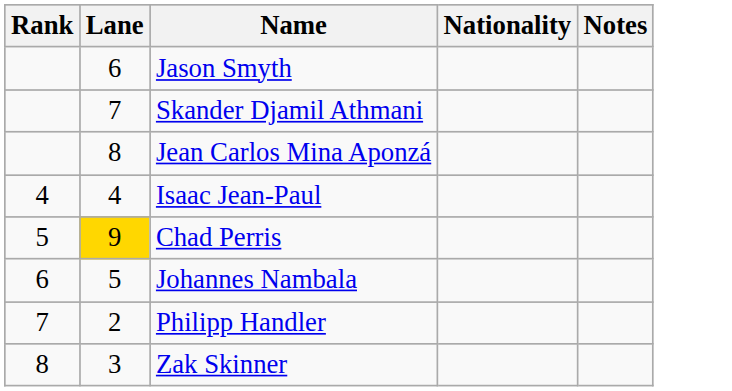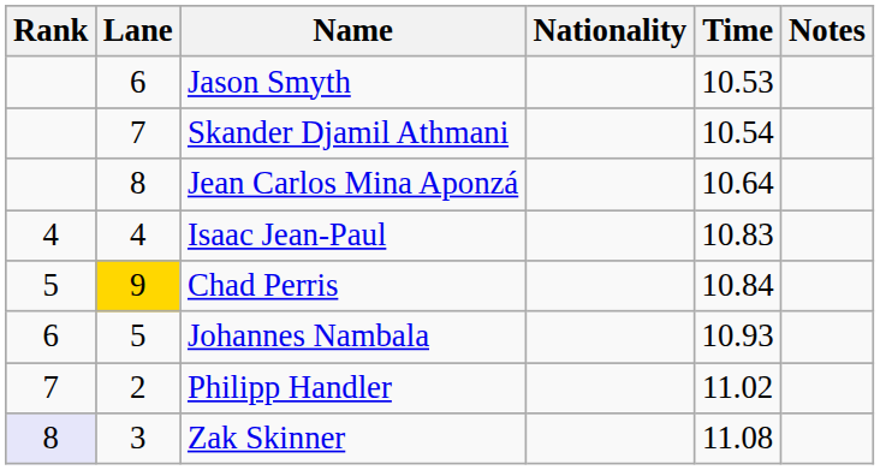 <table class="wikitable sortable" style="text-align:center">
 <tr>
 <th>Rank</th>
 <th>Lane</th>
 <th>Name</th>
 <th>Nationality</th>
+<th>Time</th>
 <th>Notes</th>
 </tr>
 <tr>
 <td></td>
 <td>6</td>
 <td align="left"><a href='#'>Jason Smyth</a></td>
 <td align="left"></td>
+<td>10.53</td>
 <td></td>
 </tr>
 <tr>
 <td></td>
 <td>7</td>
 <td align="left"><a href='#'>Skander Djamil Athmani</a></td>
 <td align="left"></td>
+<td>10.54</td>
 <td></td>
 </tr>
 <tr>
 <td></td>
 <td>8</td>
 <td align="left"><a href='#'>Jean Carlos Mina Aponzá</a></td>
 <td align="left"></td>
+<td>10.64</td>
 <td></td>
 </tr>
 <tr>
 <td>4</td>
 <td>4</td>
 <td align="left"><a href='#'>Isaac Jean-Paul</a></td>
 <td align="left"></td>
+<td>10.83</td>
 <td></td>
 </tr>
 <tr>
 <td>5</td>
 <td style="background: gold;">9</td>
 <td align="left"><a href='#'>Chad Perris</a></td>
 <td align="left"></td>
+<td>10.84</td>
 <td></td>
 </tr>
 <tr>
 <td>6</td>
 <td>5</td>
 <td align="left"><a href='#'>Johannes Nambala</a></td>
 <td align="left"></td>
+<td>10.93</td>
 <td></td>
 </tr>
 <tr>
 <td>7</td>
 <td>2</td>
 <td align="left"><a href='#'>Philipp Handler</a></td>
 <td align="left"></td>
+<td>11.02</td>
 <td></td>
 </tr>
 <tr>
-<td>8</td>
+<td style="background: lavender;">8</td>
 <td>3</td>
 <td align="left"><a href='#'>Zak Skinner</a></td>
 <td align="left"></td>
+<td>11.08</td>
 <td></td>
 </tr>
 </table>
